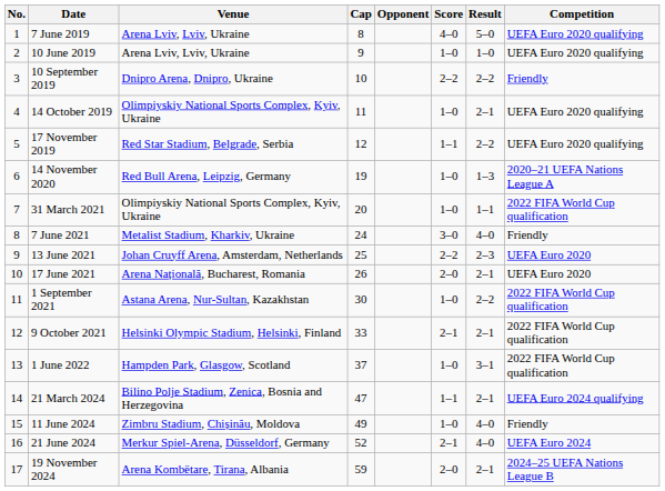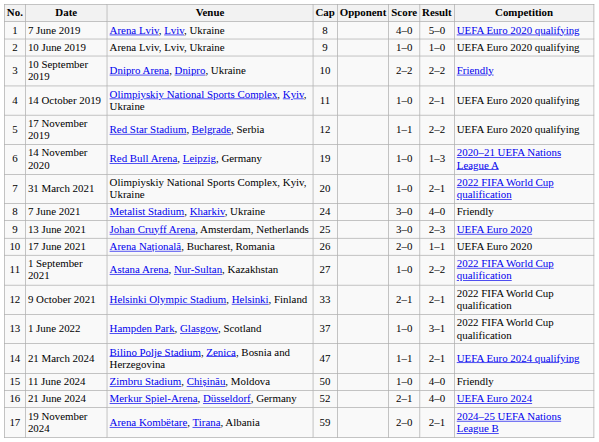 <table class="wikitable sortable">
 <tr>
 <th scope="col">No.</th>
 <th scope="col" data-sort-type="date">Date</th>
 <th scope="col">Venue</th>
 <th scope="col">Cap</th>
 <th scope="col">Opponent</th>
 <th scope="col">Score</th>
 <th scope="col">Result</th>
 <th scope="col">Competition</th>
 </tr>
 <tr>
 <td align="center">1</td>
 <td>7 June 2019</td>
 <td><a href='#'>Arena Lviv</a>, <a href='#'>Lviv</a>, Ukraine</td>
 <td align="center">8</td>
 <td></td>
 <td align="center">4–0</td>
 <td align="center">5–0</td>
 <td><a href='#'>UEFA Euro 2020 qualifying</a></td>
 </tr>
 <tr>
 <td align="center">2</td>
 <td>10 June 2019</td>
 <td>Arena Lviv, Lviv, Ukraine</td>
 <td align="center">9</td>
 <td></td>
 <td align="center">1–0</td>
 <td align="center">1–0</td>
 <td>UEFA Euro 2020 qualifying</td>
 </tr>
 <tr>
 <td align="center">3</td>
 <td>10 September 2019</td>
 <td><a href='#'>Dnipro Arena</a>, <a href='#'>Dnipro</a>, Ukraine</td>
 <td align="center">10</td>
 <td></td>
 <td align="center">2–2</td>
 <td align="center">2–2</td>
 <td><a href='#'>Friendly</a></td>
 </tr>
 <tr>
 <td align="center">4</td>
 <td>14 October 2019</td>
 <td><a href='#'>Olimpiyskiy National Sports Complex</a>, <a href='#'>Kyiv</a>, Ukraine</td>
 <td align="center">11</td>
 <td></td>
 <td align="center">1–0</td>
 <td align="center">2–1</td>
 <td>UEFA Euro 2020 qualifying</td>
 </tr>
 <tr>
 <td align="center">5</td>
 <td>17 November 2019</td>
 <td><a href='#'>Red Star Stadium</a>, <a href='#'>Belgrade</a>, Serbia</td>
 <td align="center">12</td>
 <td></td>
 <td align="center">1–1</td>
 <td align="center">2–2</td>
 <td>UEFA Euro 2020 qualifying</td>
 </tr>
 <tr>
 <td align="center">6</td>
 <td>14 November 2020</td>
 <td><a href='#'>Red Bull Arena</a>, <a href='#'>Leipzig</a>, Germany</td>
 <td align="center">19</td>
 <td></td>
 <td align="center">1–0</td>
 <td align="center">1–3</td>
 <td><a href='#'>2020–21 UEFA Nations League A</a></td>
 </tr>
 <tr>
 <td align="center">7</td>
 <td>31 March 2021</td>
 <td>Olimpiyskiy National Sports Complex, Kyiv, Ukraine</td>
 <td align="center">20</td>
 <td></td>
 <td align="center">1–0</td>
-<td align="center">1–1</td>
+<td align="center">2–1</td>
 <td><a href='#'>2022 FIFA World Cup qualification</a></td>
 </tr>
 <tr>
 <td align="center">8</td>
 <td>7 June 2021</td>
 <td><a href='#'>Metalist Stadium</a>, <a href='#'>Kharkiv</a>, Ukraine</td>
 <td align="center">24</td>
 <td></td>
 <td align="center">3–0</td>
 <td align="center">4–0</td>
 <td>Friendly</td>
 </tr>
 <tr>
 <td align="center">9</td>
 <td>13 June 2021</td>
 <td><a href='#'>Johan Cruyff Arena</a>, Amsterdam, Netherlands</td>
 <td align="center">25</td>
 <td></td>
-<td align="center">2–2</td>
+<td align="center">3–0</td>
 <td align="center">2–3</td>
 <td><a href='#'>UEFA Euro 2020</a></td>
 </tr>
 <tr>
 <td align="center">10</td>
 <td>17 June 2021</td>
 <td><a href='#'>Arena Națională</a>, Bucharest, Romania</td>
 <td align="center">26</td>
 <td></td>
 <td align="center">2–0</td>
-<td align="center">2–1</td>
+<td align="center">1–1</td>
 <td>UEFA Euro 2020</td>
 </tr>
 <tr>
 <td align="center">11</td>
 <td>1 September 2021</td>
 <td><a href='#'>Astana Arena</a>, <a href='#'>Nur-Sultan</a>, Kazakhstan</td>
-<td align="center">30</td>
+<td align="center">27</td>
 <td></td>
 <td align="center">1–0</td>
 <td align="center">2–2</td>
 <td><a href='#'>2022 FIFA World Cup qualification</a></td>
 </tr>
 <tr>
 <td align="center">12</td>
 <td>9 October 2021</td>
 <td><a href='#'>Helsinki Olympic Stadium</a>, <a href='#'>Helsinki</a>, Finland</td>
 <td align="center">33</td>
 <td></td>
 <td align="center">2–1</td>
 <td align="center">2–1</td>
 <td>2022 FIFA World Cup qualification</td>
 </tr>
 <tr>
 <td align="center">13</td>
 <td>1 June 2022</td>
 <td><a href='#'>Hampden Park</a>, <a href='#'>Glasgow</a>, Scotland</td>
 <td align="center">37</td>
 <td></td>
 <td align="center">1–0</td>
 <td align="center">3–1</td>
 <td>2022 FIFA World Cup qualification</td>
 </tr>
 <tr>
 <td align="center">14</td>
 <td>21 March 2024</td>
 <td><a href='#'>Bilino Polje Stadium</a>, <a href='#'>Zenica</a>, Bosnia and Herzegovina</td>
 <td align="center">47</td>
 <td></td>
 <td align="center">1–1</td>
 <td align="center">2–1</td>
 <td><a href='#'>UEFA Euro 2024 qualifying</a></td>
 </tr>
 <tr>
 <td align="center">15</td>
 <td>11 June 2024</td>
 <td><a href='#'>Zimbru Stadium</a>, <a href='#'>Chișinău</a>, Moldova</td>
-<td align="center">49</td>
+<td align="center">50</td>
 <td></td>
 <td align="center">1–0</td>
 <td align="center">4–0</td>
 <td>Friendly</td>
 </tr>
 <tr>
 <td align="center">16</td>
 <td>21 June 2024</td>
 <td><a href='#'>Merkur Spiel-Arena</a>, <a href='#'>Düsseldorf</a>, Germany</td>
 <td align="center">52</td>
 <td></td>
 <td align="center">2–1</td>
 <td align="center">4–0</td>
 <td><a href='#'>UEFA Euro 2024</a></td>
 </tr>
 <tr>
 <td align="center">17</td>
 <td>19 November 2024</td>
 <td><a href='#'>Arena Kombëtare</a>, <a href='#'>Tirana</a>, Albania</td>
 <td align="center">59</td>
 <td></td>
 <td align="center">2–0</td>
 <td align="center">2–1</td>
 <td><a href='#'>2024–25 UEFA Nations League B</a></td>
 </tr>
 </table>
